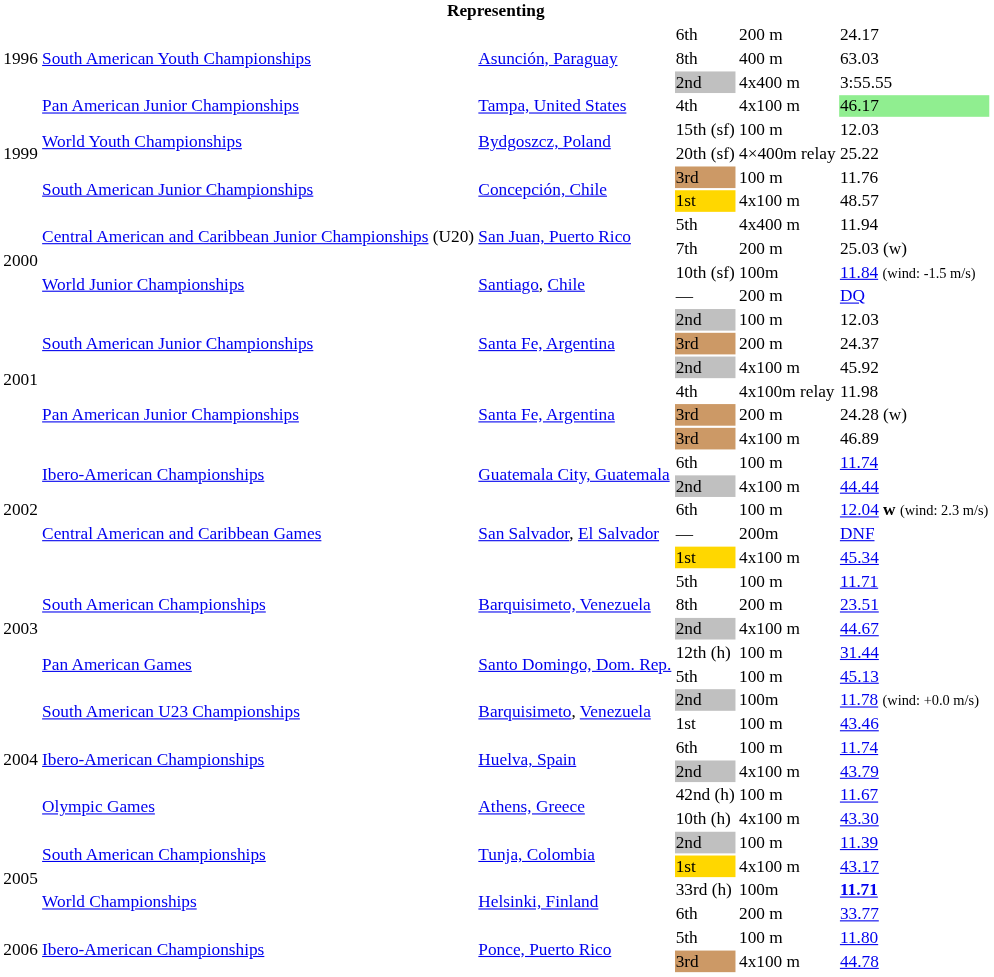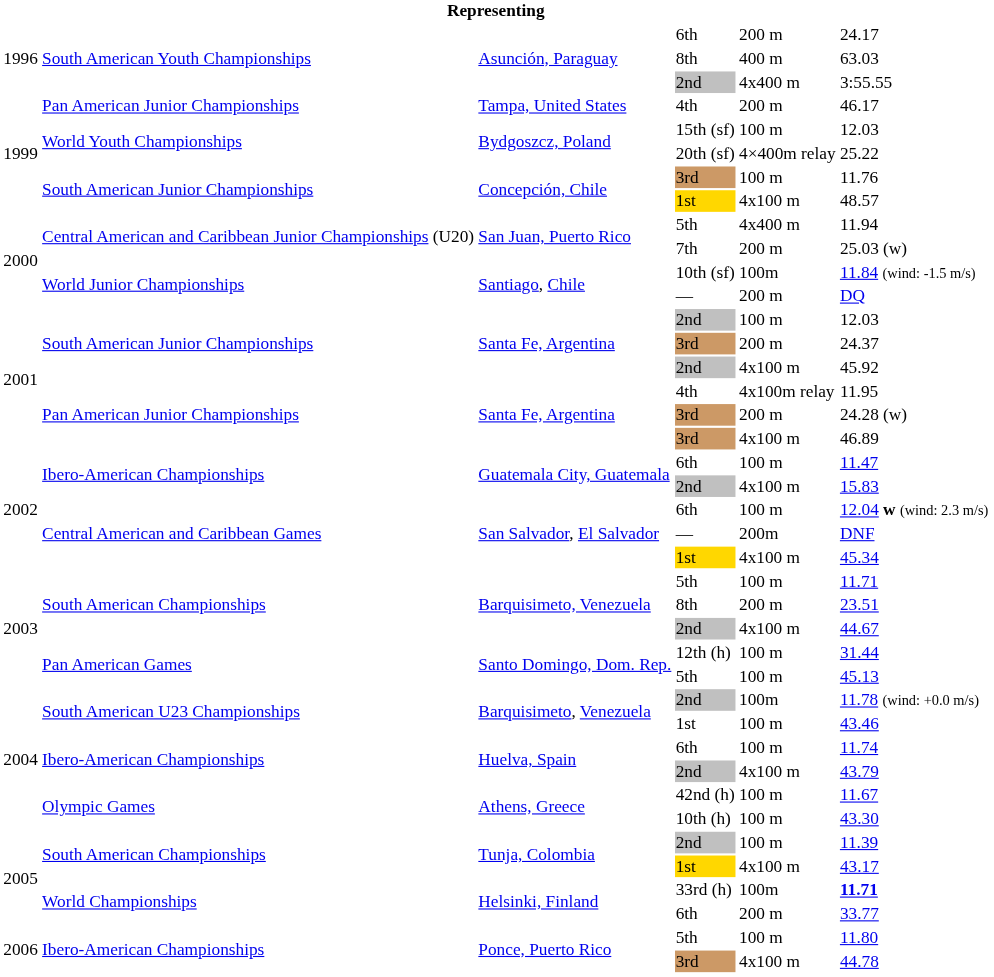 <table>
 <tr>
 <th colspan="6">Representing </th>
 </tr>
 <tr>
 <td rowspan=3>1996</td>
 <td rowspan=3><a href='#'>South American Youth Championships</a></td>
 <td rowspan=3><a href='#'>Asunción, Paraguay</a></td>
 <td>6th</td>
 <td>200 m</td>
 <td>24.17</td>
 </tr>
 <tr>
 <td>8th</td>
 <td>400 m</td>
 <td>63.03</td>
 </tr>
 <tr>
 <td bgcolor=silver>2nd</td>
 <td>4x400 m</td>
 <td>3:55.55</td>
 </tr>
 <tr>
 <td rowspan=5>1999</td>
 <td><a href='#'>Pan American Junior Championships</a></td>
 <td><a href='#'>Tampa, United States</a></td>
 <td>4th</td>
-<td>4x100 m</td>
-<td style="background: lightgreen;">46.17</td>
+<td>200 m</td>
+<td>46.17</td>
 </tr>
 <tr>
 <td rowspan=2><a href='#'>World Youth Championships</a></td>
 <td rowspan=2><a href='#'>Bydgoszcz, Poland</a></td>
 <td>15th (sf)</td>
 <td>100 m</td>
 <td>12.03</td>
 </tr>
 <tr>
 <td>20th (sf)</td>
 <td>4×400m relay</td>
 <td>25.22</td>
 </tr>
 <tr>
 <td rowspan=2><a href='#'>South American Junior Championships</a></td>
 <td rowspan=2><a href='#'>Concepción, Chile</a></td>
 <td bgcolor=cc9966>3rd</td>
 <td>100 m</td>
 <td>11.76</td>
 </tr>
 <tr>
 <td bgcolor=gold>1st</td>
 <td>4x100 m</td>
 <td>48.57</td>
 </tr>
 <tr>
 <td rowspan=4>2000</td>
 <td rowspan=2><a href='#'>Central American and Caribbean Junior Championships</a> (U20)</td>
 <td rowspan=2><a href='#'>San Juan, Puerto Rico</a></td>
 <td>5th</td>
 <td>4x400 m</td>
 <td>11.94</td>
 </tr>
 <tr>
 <td>7th</td>
 <td>200 m</td>
 <td>25.03 (w)</td>
 </tr>
 <tr>
 <td rowspan=2><a href='#'>World Junior Championships</a></td>
 <td rowspan=2><a href='#'>Santiago</a>, <a href='#'>Chile</a></td>
 <td>10th (sf)</td>
 <td>100m</td>
 <td><a href='#'>11.84</a> <small>(wind: -1.5 m/s)</small></td>
 </tr>
 <tr>
 <td>—</td>
 <td>200 m</td>
 <td><a href='#'>DQ</a></td>
 </tr>
 <tr>
 <td rowspan=6>2001</td>
 <td rowspan=3><a href='#'>South American Junior Championships</a></td>
 <td rowspan=3><a href='#'>Santa Fe, Argentina</a></td>
 <td bgcolor=silver>2nd</td>
 <td>100 m</td>
 <td>12.03</td>
 </tr>
 <tr>
 <td bgcolor=cc9966>3rd</td>
 <td>200 m</td>
 <td>24.37</td>
 </tr>
 <tr>
 <td bgcolor=silver>2nd</td>
 <td>4x100 m</td>
 <td>45.92</td>
 </tr>
 <tr>
 <td rowspan=3><a href='#'>Pan American Junior Championships</a></td>
 <td rowspan=3><a href='#'>Santa Fe, Argentina</a></td>
 <td>4th</td>
 <td>4x100m relay</td>
-<td>11.98</td>
+<td>11.95</td>
 </tr>
 <tr>
 <td bgcolor=cc9966>3rd</td>
 <td>200 m</td>
 <td>24.28 (w)</td>
 </tr>
 <tr>
 <td bgcolor=cc9966>3rd</td>
 <td>4x100 m</td>
 <td>46.89</td>
 </tr>
 <tr>
 <td rowspan=5>2002</td>
 <td rowspan=2><a href='#'>Ibero-American Championships</a></td>
 <td rowspan=2><a href='#'>Guatemala City, Guatemala</a></td>
 <td>6th</td>
 <td>100 m</td>
-<td><a href='#'>11.74</a></td>
+<td><a href='#'>11.47</a></td>
 </tr>
 <tr>
 <td bgcolor=silver>2nd</td>
 <td>4x100 m</td>
-<td><a href='#'>44.44</a></td>
+<td><a href='#'>15.83</a></td>
 </tr>
 <tr>
 <td rowspan=3><a href='#'>Central American and Caribbean Games</a></td>
 <td rowspan=3><a href='#'>San Salvador</a>, <a href='#'>El Salvador</a></td>
 <td>6th</td>
 <td>100 m</td>
 <td><a href='#'>12.04</a> <strong>w</strong> <small>(wind: 2.3 m/s)</small></td>
 </tr>
 <tr>
 <td>—</td>
 <td>200m</td>
 <td><a href='#'>DNF</a></td>
 </tr>
 <tr>
 <td bgcolor=gold>1st</td>
 <td>4x100 m</td>
 <td><a href='#'>45.34</a></td>
 </tr>
 <tr>
 <td rowspan=5>2003</td>
 <td rowspan=3><a href='#'>South American Championships</a></td>
 <td rowspan=3><a href='#'>Barquisimeto, Venezuela</a></td>
 <td>5th</td>
 <td>100 m</td>
 <td><a href='#'>11.71</a></td>
 </tr>
 <tr>
 <td>8th</td>
 <td>200 m</td>
 <td><a href='#'>23.51</a></td>
 </tr>
 <tr>
 <td bgcolor=silver>2nd</td>
 <td>4x100 m</td>
 <td><a href='#'>44.67</a></td>
 </tr>
 <tr>
 <td rowspan=2><a href='#'>Pan American Games</a></td>
 <td rowspan=2><a href='#'>Santo Domingo, Dom. Rep.</a></td>
 <td>12th (h)</td>
 <td>100 m</td>
 <td><a href='#'>31.44</a></td>
 </tr>
 <tr>
 <td>5th</td>
 <td>100 m</td>
 <td><a href='#'>45.13</a></td>
 </tr>
 <tr>
 <td rowspan=6>2004</td>
 <td rowspan=2><a href='#'>South American U23 Championships</a></td>
 <td rowspan=2><a href='#'>Barquisimeto</a>, <a href='#'>Venezuela</a></td>
 <td bgcolor=silver>2nd</td>
 <td>100m</td>
 <td><a href='#'>11.78</a> <small>(wind: +0.0 m/s)</small></td>
 </tr>
 <tr>
 <td>1st </td>
 <td>100 m</td>
 <td><a href='#'>43.46</a></td>
 </tr>
 <tr>
 <td rowspan=2><a href='#'>Ibero-American Championships</a></td>
 <td rowspan=2><a href='#'>Huelva, Spain</a></td>
 <td>6th</td>
 <td>100 m</td>
 <td><a href='#'>11.74</a></td>
 </tr>
 <tr>
 <td bgcolor=silver>2nd</td>
 <td>4x100 m</td>
 <td><a href='#'>43.79</a></td>
 </tr>
 <tr>
 <td rowspan=2><a href='#'>Olympic Games</a></td>
 <td rowspan=2><a href='#'>Athens, Greece</a></td>
 <td>42nd (h)</td>
 <td>100 m</td>
 <td><a href='#'>11.67</a></td>
 </tr>
 <tr>
 <td>10th (h)</td>
-<td>4x100 m</td>
+<td>100 m</td>
 <td><a href='#'>43.30</a></td>
 </tr>
 <tr>
 <td rowspan=4>2005</td>
 <td rowspan=2><a href='#'>South American Championships</a></td>
 <td rowspan=2><a href='#'>Tunja, Colombia</a></td>
 <td bgcolor=silver>2nd</td>
 <td>100 m</td>
 <td><a href='#'>11.39</a></td>
 </tr>
 <tr>
 <td bgcolor=gold>1st</td>
 <td>4x100 m</td>
 <td><a href='#'>43.17</a></td>
 </tr>
 <tr>
 <td rowspan=2><a href='#'>World Championships</a></td>
 <td rowspan=2><a href='#'>Helsinki, Finland</a></td>
 <td>33rd (h)</td>
 <td>100m</td>
 <td><strong><a href='#'>11.71</a></strong></td>
 </tr>
 <tr>
 <td>6th</td>
 <td>200 m</td>
 <td><a href='#'>33.77</a></td>
 </tr>
 <tr>
 <td rowspan=2>2006</td>
 <td rowspan=2><a href='#'>Ibero-American Championships</a></td>
 <td rowspan=2><a href='#'>Ponce, Puerto Rico</a></td>
 <td>5th</td>
 <td>100 m</td>
 <td><a href='#'>11.80</a></td>
 </tr>
 <tr>
 <td bgcolor=cc9966>3rd</td>
 <td>4x100 m</td>
 <td><a href='#'>44.78</a></td>
 </tr>
 </table>
